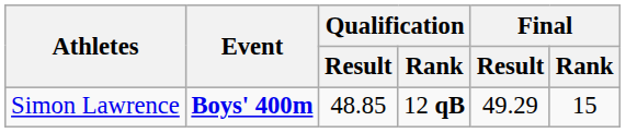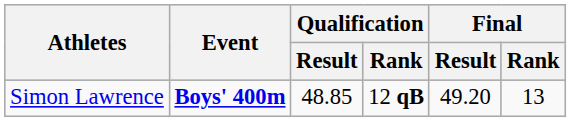 <table class="wikitable" border="1" style="font-size:90%">
 <tr>
 <th rowspan=2>Athletes</th>
 <th rowspan=2>Event</th>
 <th colspan=2>Qualification</th>
 <th colspan=2>Final</th>
 </tr>
 <tr>
 <th>Result</th>
 <th>Rank</th>
 <th>Result</th>
 <th>Rank</th>
 </tr>
 <tr>
 <td><a href='#'>Simon Lawrence</a></td>
 <td><strong><a href='#'>Boys' 400m</a></strong></td>
 <td align=center>48.85</td>
 <td align=center>12 <strong>qB</strong></td>
-<td align=center>49.29</td>
-<td align=center>15</td>
+<td align=center>49.20</td>
+<td align=center>13</td>
 </tr>
 </table>
